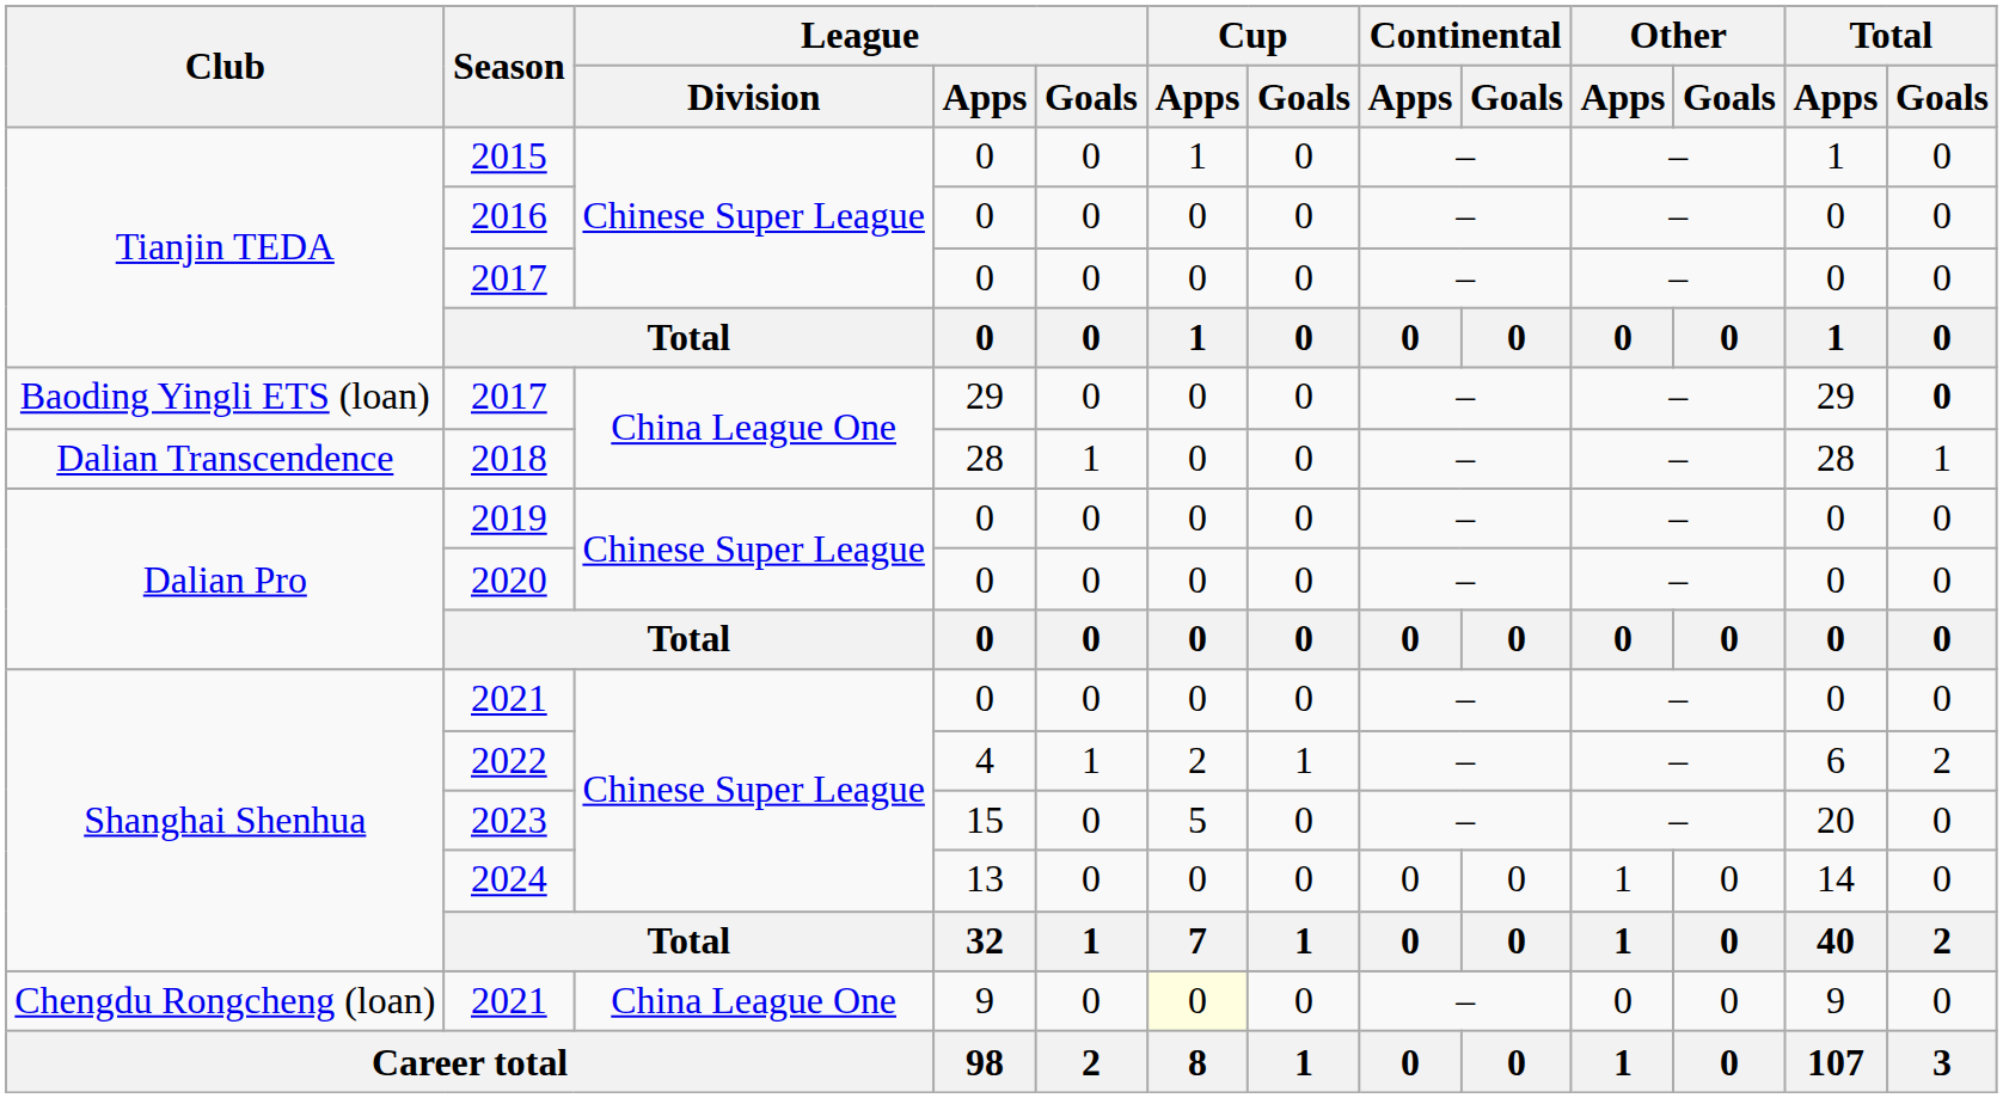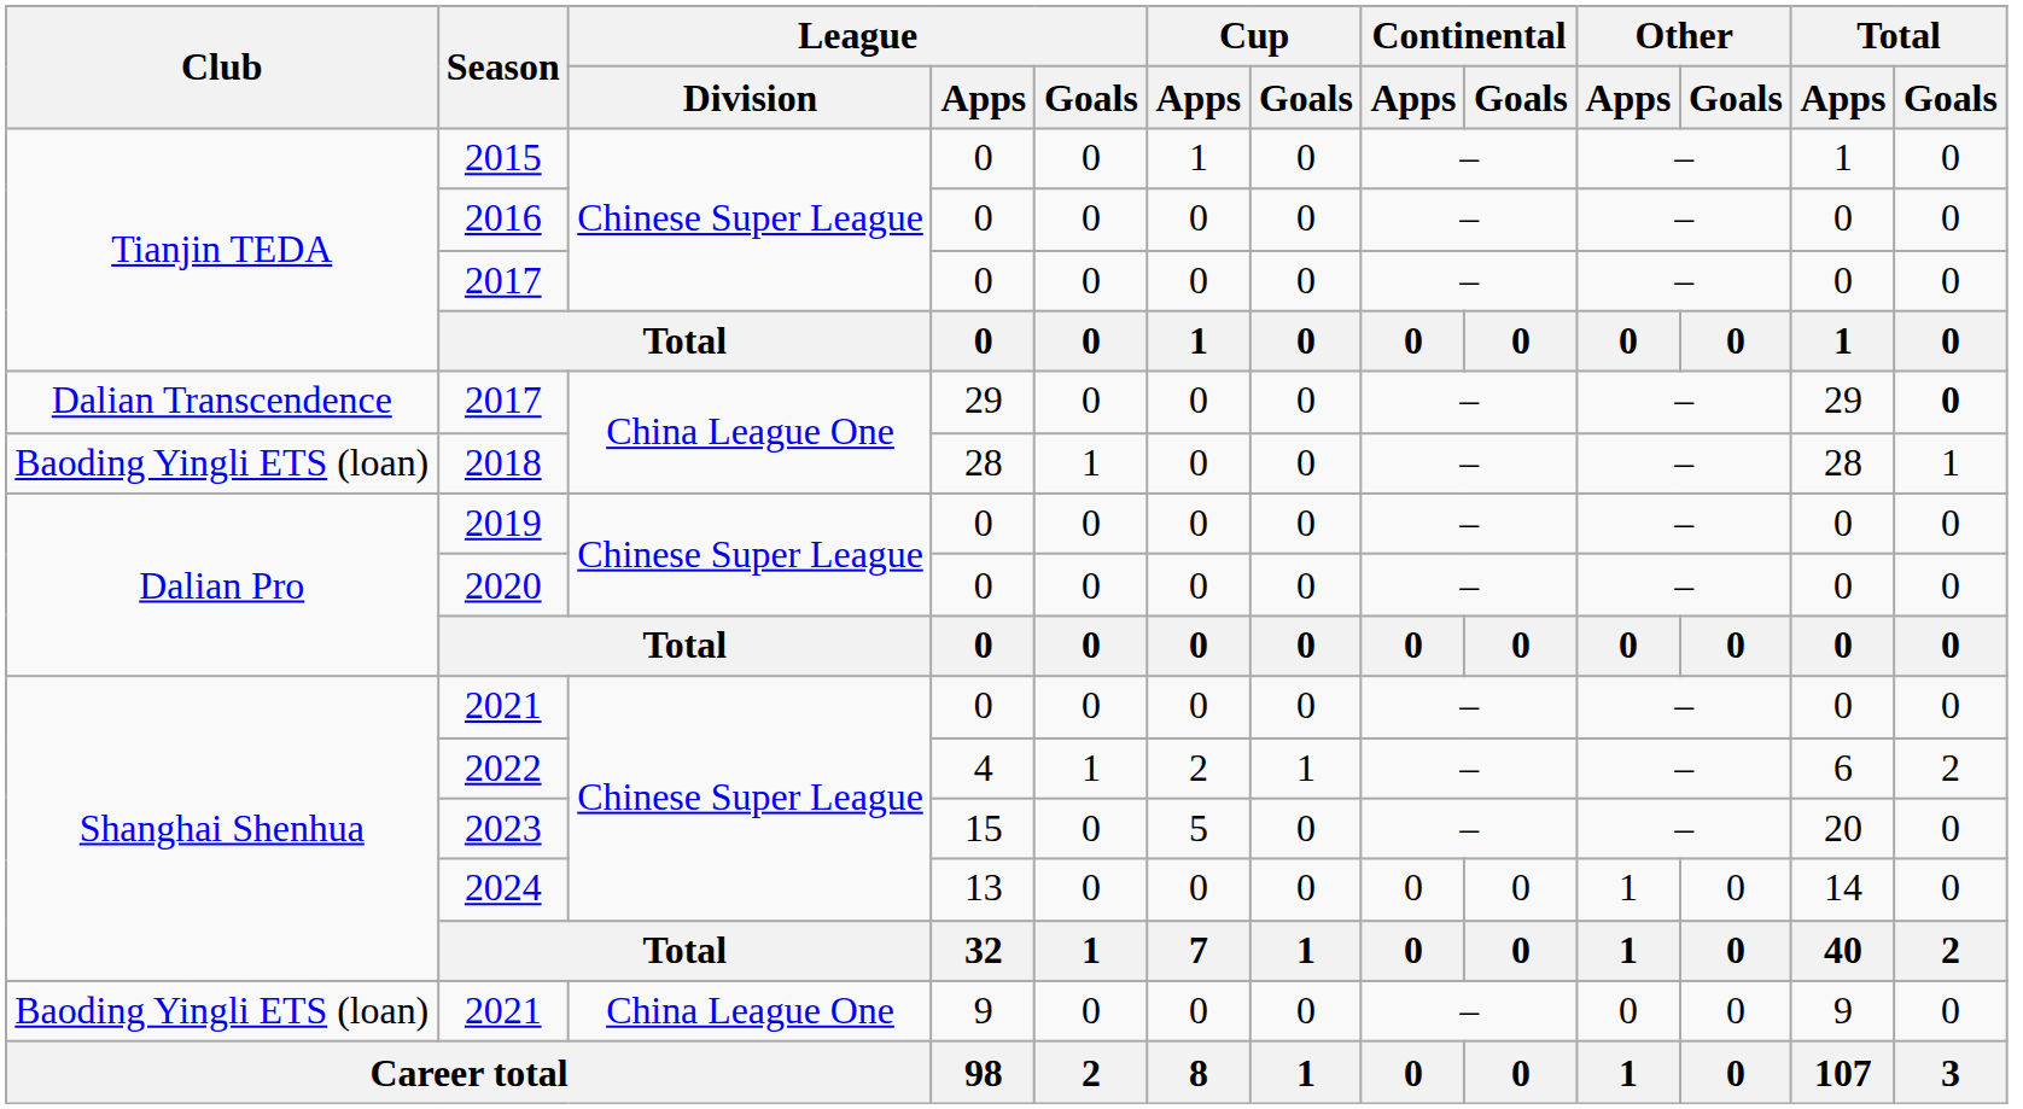 <table class="wikitable" style="text-align: center">
 <tr>
 <th rowspan="2">Club</th>
 <th rowspan="2">Season</th>
 <th colspan="3">League</th>
 <th colspan="2">Cup</th>
 <th colspan="2">Continental</th>
 <th colspan="2">Other</th>
 <th colspan="2">Total</th>
 </tr>
 <tr>
 <th>Division</th>
 <th>Apps</th>
 <th>Goals</th>
 <th>Apps</th>
 <th>Goals</th>
 <th>Apps</th>
 <th>Goals</th>
 <th>Apps</th>
 <th>Goals</th>
 <th>Apps</th>
 <th>Goals</th>
 </tr>
 <tr>
 <td rowspan="4"><a href='#'>Tianjin TEDA</a></td>
 <td><a href='#'>2015</a></td>
 <td rowspan="3"><a href='#'>Chinese Super League</a></td>
 <td>0</td>
 <td>0</td>
 <td>1</td>
 <td>0</td>
 <td colspan="2">–</td>
 <td colspan="2">–</td>
 <td>1</td>
 <td>0</td>
 </tr>
 <tr>
 <td><a href='#'>2016</a></td>
 <td>0</td>
 <td>0</td>
 <td>0</td>
 <td>0</td>
 <td colspan="2">–</td>
 <td colspan="2">–</td>
 <td>0</td>
 <td>0</td>
 </tr>
 <tr>
 <td><a href='#'>2017</a></td>
 <td>0</td>
 <td>0</td>
 <td>0</td>
 <td>0</td>
 <td colspan="2">–</td>
 <td colspan="2">–</td>
 <td>0</td>
 <td>0</td>
 </tr>
 <tr>
 <th colspan=2>Total</th>
 <th>0</th>
 <th>0</th>
 <th>1</th>
 <th>0</th>
 <th>0</th>
 <th>0</th>
 <th>0</th>
 <th>0</th>
 <th>1</th>
 <th>0</th>
 </tr>
 <tr>
-<td><a href='#'>Baoding Yingli ETS</a> (loan)</td>
+<td><a href='#'>Dalian Transcendence</a></td>
 <td><a href='#'>2017</a></td>
 <td rowspan="2"><a href='#'>China League One</a></td>
 <td>29</td>
 <td>0</td>
 <td>0</td>
 <td>0</td>
 <td colspan="2">–</td>
 <td colspan="2">–</td>
 <td>29</td>
 <td><strong>0</strong></td>
 </tr>
 <tr>
-<td><a href='#'>Dalian Transcendence</a></td>
+<td><a href='#'>Baoding Yingli ETS</a> (loan)</td>
 <td><a href='#'>2018</a></td>
 <td>28</td>
 <td>1</td>
 <td>0</td>
 <td>0</td>
 <td colspan="2">–</td>
 <td colspan="2">–</td>
 <td>28</td>
 <td>1</td>
 </tr>
 <tr>
 <td rowspan="3"><a href='#'>Dalian Pro</a></td>
 <td><a href='#'>2019</a></td>
 <td rowspan="2"><a href='#'>Chinese Super League</a></td>
 <td>0</td>
 <td>0</td>
 <td>0</td>
 <td>0</td>
 <td colspan="2">–</td>
 <td colspan="2">–</td>
 <td>0</td>
 <td>0</td>
 </tr>
 <tr>
 <td><a href='#'>2020</a></td>
 <td>0</td>
 <td>0</td>
 <td>0</td>
 <td>0</td>
 <td colspan="2">–</td>
 <td colspan="2">–</td>
 <td>0</td>
 <td>0</td>
 </tr>
 <tr>
 <th colspan=2>Total</th>
 <th>0</th>
 <th>0</th>
 <th>0</th>
 <th>0</th>
 <th>0</th>
 <th>0</th>
 <th>0</th>
 <th>0</th>
 <th>0</th>
 <th>0</th>
 </tr>
 <tr>
 <td rowspan=5><a href='#'>Shanghai Shenhua</a></td>
 <td><a href='#'>2021</a></td>
 <td rowspan=4><a href='#'>Chinese Super League</a></td>
 <td>0</td>
 <td>0</td>
 <td>0</td>
 <td>0</td>
 <td colspan="2">–</td>
 <td colspan="2">–</td>
 <td>0</td>
 <td>0</td>
 </tr>
 <tr>
 <td><a href='#'>2022</a></td>
 <td>4</td>
 <td>1</td>
 <td>2</td>
 <td>1</td>
 <td colspan="2">–</td>
 <td colspan="2">–</td>
 <td>6</td>
 <td>2</td>
 </tr>
 <tr>
 <td><a href='#'>2023</a></td>
 <td>15</td>
 <td>0</td>
 <td>5</td>
 <td>0</td>
 <td colspan="2">–</td>
 <td colspan="2">–</td>
 <td>20</td>
 <td>0</td>
 </tr>
 <tr>
 <td><a href='#'>2024</a></td>
 <td>13</td>
 <td>0</td>
 <td>0</td>
 <td>0</td>
 <td>0</td>
 <td>0</td>
 <td>1</td>
 <td>0</td>
 <td>14</td>
 <td>0</td>
 </tr>
 <tr>
 <th colspan=2>Total</th>
 <th>32</th>
 <th>1</th>
 <th>7</th>
 <th>1</th>
 <th>0</th>
 <th>0</th>
 <th>1</th>
 <th>0</th>
 <th>40</th>
 <th>2</th>
 </tr>
 <tr>
-<td><a href='#'>Chengdu Rongcheng</a> (loan)</td>
+<td><a href='#'>Baoding Yingli ETS</a> (loan)</td>
 <td><a href='#'>2021</a></td>
 <td><a href='#'>China League One</a></td>
 <td>9</td>
 <td>0</td>
-<td style="background: lightyellow;">0</td>
+<td>0</td>
 <td>0</td>
 <td colspan="2">–</td>
 <td>0</td>
 <td>0</td>
 <td>9</td>
 <td>0</td>
 </tr>
 <tr>
 <th colspan=3>Career total</th>
 <th>98</th>
 <th>2</th>
 <th>8</th>
 <th>1</th>
 <th>0</th>
 <th>0</th>
 <th>1</th>
 <th>0</th>
 <th>107</th>
 <th>3</th>
 </tr>
 </table>
